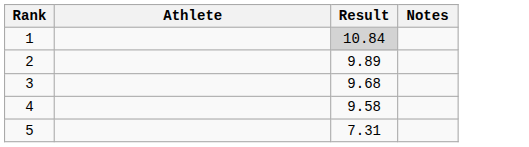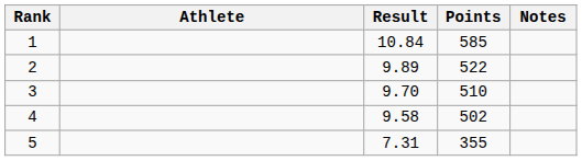 <table class="wikitable" style="text-align:center">
 <tr>
 <th width=40>Rank</th>
 <th width=250>Athlete</th>
 <th width=55>Result</th>
+<th width=55>Points</th>
 <th width=50>Notes</th>
 </tr>
 <tr>
 <td>1</td>
 <td align=left></td>
-<td style="background: lightgrey;">10.84</td>
+<td>10.84</td>
+<td>585</td>
 <td></td>
 </tr>
 <tr>
 <td>2</td>
 <td align=left></td>
 <td>9.89</td>
+<td>522</td>
 <td></td>
 </tr>
 <tr>
 <td>3</td>
 <td align=left></td>
-<td>9.68</td>
+<td>9.70</td>
+<td>510</td>
 <td></td>
 </tr>
 <tr>
 <td>4</td>
 <td align=left></td>
 <td>9.58</td>
+<td>502</td>
 <td></td>
 </tr>
 <tr>
 <td>5</td>
 <td align=left></td>
 <td>7.31</td>
+<td>355</td>
 <td></td>
 </tr>
 </table>
